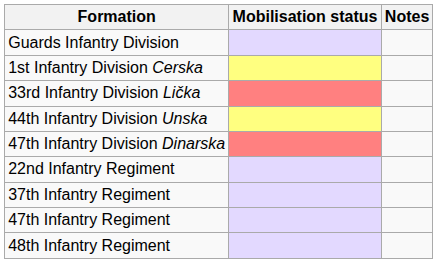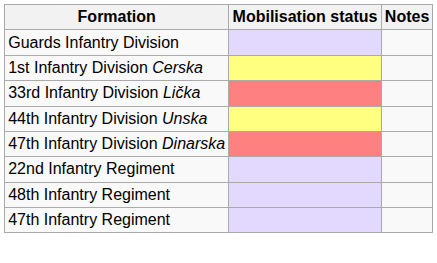 <table class="wikitable">
 <tr>
 <th scope="col">Formation</th>
 <th scope="col">Mobilisation status</th>
 <th scope="col">Notes</th>
 </tr>
 <tr>
 <td>Guards Infantry Division</td>
 <td bgcolor="e3d9ff"></td>
 <td></td>
 </tr>
 <tr>
 <td>1st Infantry Division <em>Cerska</em></td>
 <td bgcolor="FFFF80"></td>
 <td></td>
 </tr>
 <tr>
 <td>33rd Infantry Division <em>Lička</em></td>
 <td bgcolor="FF8080"></td>
 <td></td>
 </tr>
 <tr>
 <td>44th Infantry Division <em>Unska</em></td>
 <td bgcolor="FFFF80"></td>
 <td></td>
 </tr>
 <tr>
 <td>47th Infantry Division <em>Dinarska</em></td>
 <td bgcolor="FF8080"></td>
 <td></td>
 </tr>
 <tr>
 <td>22nd Infantry Regiment</td>
 <td bgcolor="e3d9ff"></td>
 <td></td>
 </tr>
 <tr>
-<td>37th Infantry Regiment</td>
+<td>48th Infantry Regiment</td>
 <td bgcolor="e3d9ff"></td>
 <td></td>
 </tr>
 <tr>
 <td>47th Infantry Regiment</td>
 <td bgcolor="e3d9ff"></td>
 <td></td>
 </tr>
 <tr>
-<td>48th Infantry Regiment</td>
-<td bgcolor="e3d9ff"></td>
-<td></td>
-</tr>
-<tr>
 </tr>
 </table>
